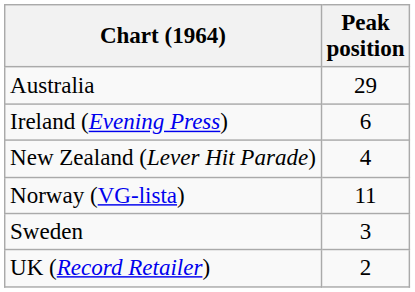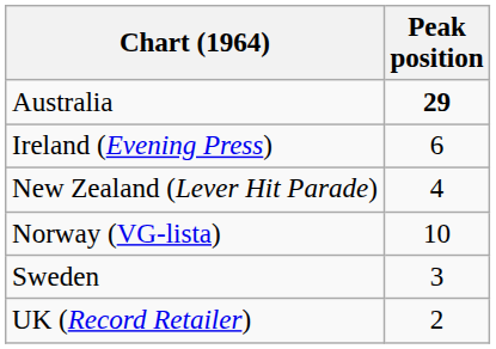 <table class="wikitable sortable">
 <tr>
 <th>Chart (1964)</th>
 <th>Peak<br>position</th>
 </tr>
 <tr>
 <td>Australia</td>
-<td style="text-align:center;">29</td>
+<td style="text-align:center;"><strong>29</strong></td>
 </tr>
 <tr>
 <td>Ireland (<em><a href='#'>Evening Press</a></em>)</td>
 <td style="text-align:center;">6</td>
 </tr>
 <tr>
 <td>New Zealand (<em>Lever Hit Parade</em>)</td>
 <td style="text-align:center;">4</td>
 </tr>
 <tr>
 <td>Norway (<a href='#'>VG-lista</a>)</td>
-<td style="text-align:center;">11</td>
+<td style="text-align:center;">10</td>
 </tr>
 <tr>
 <td>Sweden</td>
 <td style="text-align:center;">3</td>
 </tr>
 <tr>
 <td>UK (<em><a href='#'>Record Retailer</a></em>)</td>
 <td style="text-align:center;">2</td>
 </tr>
 </table>
